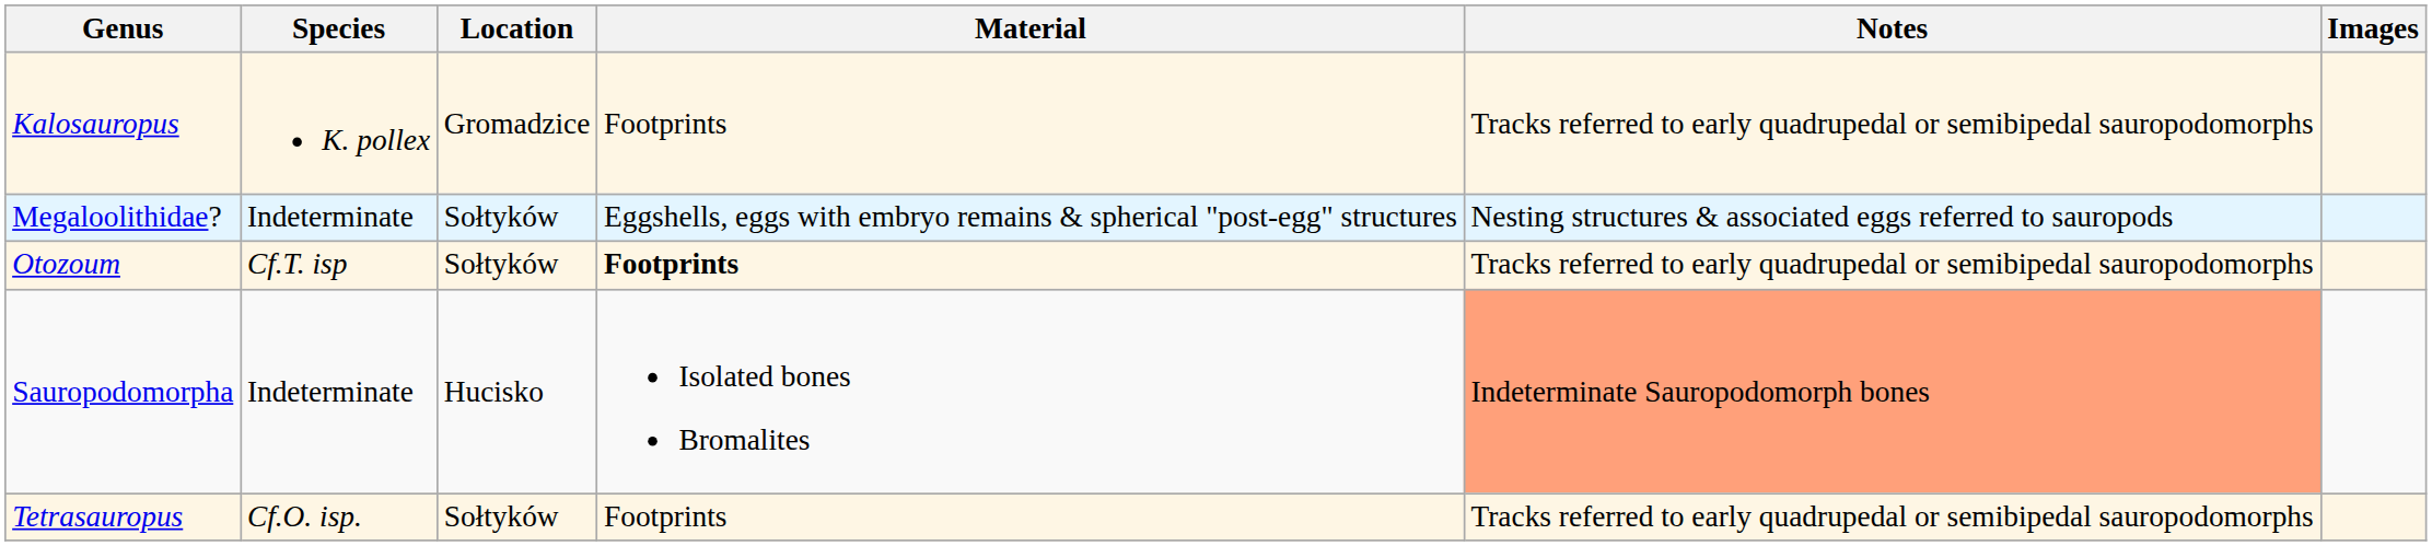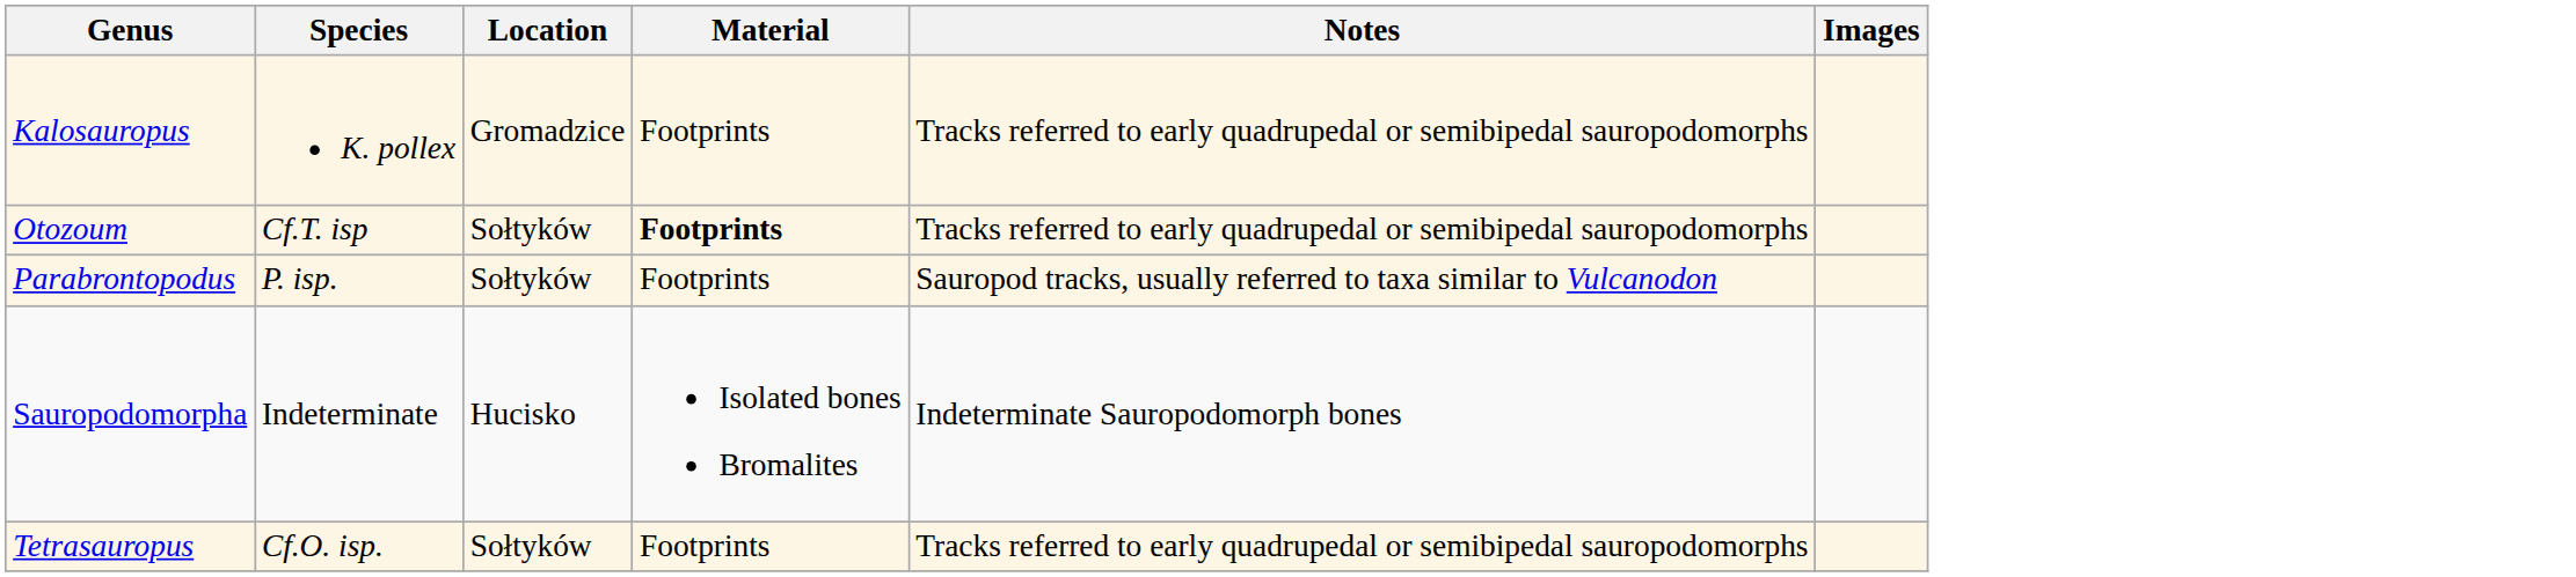 <table class="wikitable">
 <tr>
 <th>Genus</th>
 <th>Species</th>
 <th>Location</th>
 <th>Material</th>
 <th>Notes</th>
 <th>Images</th>
 </tr>
 <tr>
 <td style="background:#FEF6E4;"><em><a href='#'>Kalosauropus</a></em></td>
 <td style="background:#FEF6E4;"><br><ul><li><em>K. pollex</em></li></ul></td>
 <td style="background:#FEF6E4;">Gromadzice</td>
 <td style="background:#FEF6E4;">Footprints</td>
 <td style="background:#FEF6E4;">Tracks referred to early quadrupedal or semibipedal sauropodomorphs</td>
 <td style="background:#FEF6E4;"></td>
 </tr>
 <tr>
-<td style="background:#E3F5FF;"><a href='#'>Megaloolithidae</a>?</td>
-<td style="background:#E3F5FF;">Indeterminate</td>
-<td style="background:#E3F5FF;">Sołtyków</td>
-<td style="background:#E3F5FF;">Eggshells, eggs with embryo remains & spherical "post-egg" structures</td>
-<td style="background:#E3F5FF;">Nesting structures & associated eggs referred to sauropods</td>
-<td style="background:#E3F5FF;"></td>
-</tr>
-<tr>
 <td style="background:#FEF6E4;"><em><a href='#'>Otozoum</a></em></td>
 <td style="background:#FEF6E4;"><em>Cf.T. isp</em></td>
 <td style="background:#FEF6E4;">Sołtyków</td>
 <td style="background:#FEF6E4;"><strong>Footprints</strong></td>
 <td style="background:#FEF6E4;">Tracks referred to early quadrupedal or semibipedal sauropodomorphs</td>
 <td style="background:#FEF6E4;"></td>
 </tr>
 <tr>
+<td style="background:#FEF6E4;"><em><a href='#'>Parabrontopodus</a></em></td>
+<td style="background:#FEF6E4;"><em>P. isp.</em></td>
+<td style="background:#FEF6E4;">Sołtyków</td>
+<td style="background:#FEF6E4;">Footprints</td>
+<td style="background:#FEF6E4;">Sauropod tracks, usually referred to taxa similar to <em><a href='#'>Vulcanodon</a></em></td>
+<td style="background:#FEF6E4;"></td>
+</tr>
+<tr>
 <td><a href='#'>Sauropodomorpha</a><em></em></td>
 <td>Indeterminate</td>
 <td>Hucisko</td>
 <td><br><ul><li>Isolated bones</li></ul><ul><li>Bromalites</li></ul></td>
-<td style="background: lightsalmon;">Indeterminate Sauropodomorph bones</td>
+<td>Indeterminate Sauropodomorph bones</td>
 <td></td>
 </tr>
 <tr>
 <td style="background:#FEF6E4;"><em><a href='#'>Tetrasauropus</a></em></td>
 <td style="background:#FEF6E4;"><em>Cf.O. isp.</em></td>
 <td style="background:#FEF6E4;">Sołtyków</td>
 <td style="background:#FEF6E4;">Footprints</td>
 <td style="background:#FEF6E4;">Tracks referred to early quadrupedal or semibipedal sauropodomorphs</td>
 <td style="background:#FEF6E4;"></td>
 </tr>
 </table>
